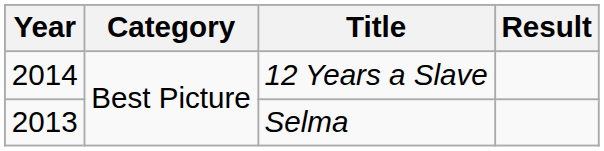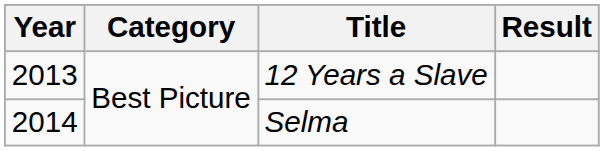 <table class="wikitable" style="font-size: 100%">
 <tr>
 <th>Year</th>
 <th>Category</th>
 <th>Title</th>
 <th>Result</th>
 </tr>
 <tr>
-<td style="text-align:center;">2014</td>
+<td style="text-align:center;">2013</td>
 <td rowspan="2">Best Picture</td>
 <td><em>12 Years a Slave</em></td>
 <td></td>
 </tr>
 <tr>
-<td style="text-align:center;">2013</td>
+<td style="text-align:center;">2014</td>
 <td><em>Selma</em></td>
 <td></td>
 </tr>
 </table>
